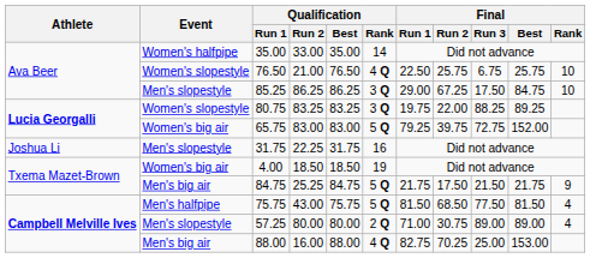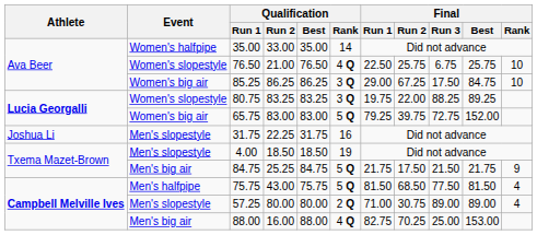 <table class="wikitable" style="font-size:90%">
 <tr>
 <th rowspan=2>Athlete</th>
 <th rowspan=2>Event</th>
 <th colspan=4>Qualification</th>
 <th colspan=5>Final</th>
 </tr>
 <tr style="font-size:95%">
 <th>Run 1</th>
 <th>Run 2</th>
 <th>Best</th>
 <th>Rank</th>
 <th>Run 1</th>
 <th>Run 2</th>
 <th>Run 3</th>
 <th>Best</th>
 <th>Rank</th>
 </tr>
 <tr align=center>
 <td align=left rowspan=3><a href='#'>Ava Beer</a></td>
 <td align=left><a href='#'>Women's halfpipe</a></td>
 <td>35.00</td>
 <td>33.00</td>
 <td>35.00</td>
 <td>14</td>
 <td colspan=5>Did not advance</td>
 </tr>
 <tr align=center>
 <td align=left><a href='#'>Women's slopestyle</a></td>
 <td>76.50</td>
 <td>21.00</td>
 <td>76.50</td>
 <td>4 <strong>Q</strong></td>
 <td>22.50</td>
 <td>25.75</td>
 <td>6.75</td>
 <td>25.75</td>
 <td>10</td>
 </tr>
 <tr align=center>
-<td align=left><a href='#'>Men's slopestyle</a></td>
+<td align=left><a href='#'>Women's big air</a></td>
 <td>85.25</td>
 <td>86.25</td>
 <td>86.25</td>
 <td>3 <strong>Q</strong></td>
 <td>29.00</td>
 <td>67.25</td>
 <td>17.50</td>
 <td>84.75</td>
 <td>10</td>
 </tr>
 <tr align=center>
 <td align=left rowspan=2><strong><a href='#'>Lucia Georgalli</a></strong></td>
 <td align=left><a href='#'>Women's slopestyle</a></td>
 <td>80.75</td>
 <td>83.25</td>
 <td>83.25</td>
 <td>3 <strong>Q</strong></td>
 <td>19.75</td>
 <td>22.00</td>
 <td>88.25</td>
 <td>89.25</td>
 <td></td>
 </tr>
 <tr align=center>
 <td align=left><a href='#'>Women's big air</a></td>
 <td>65.75</td>
 <td>83.00</td>
 <td>83.00</td>
 <td>5 <strong>Q</strong></td>
 <td>79.25</td>
 <td>39.75</td>
 <td>72.75</td>
 <td>152.00</td>
 <td></td>
 </tr>
 <tr align=center>
 <td align=left><a href='#'>Joshua Li</a></td>
 <td align=left><a href='#'>Men's slopestyle</a></td>
 <td>31.75</td>
 <td>22.25</td>
 <td>31.75</td>
 <td>16</td>
 <td colspan=5>Did not advance</td>
 </tr>
 <tr align=center>
 <td align=left rowspan=2><a href='#'>Txema Mazet-Brown</a></td>
-<td align=left><a href='#'>Women's big air</a></td>
+<td align=left><a href='#'>Men's slopestyle</a></td>
 <td>4.00</td>
 <td>18.50</td>
 <td>18.50</td>
 <td>19</td>
 <td colspan=5>Did not advance</td>
 </tr>
 <tr align=center>
 <td align=left><a href='#'>Men's big air</a></td>
 <td>84.75</td>
 <td>25.25</td>
 <td>84.75</td>
 <td>5 <strong>Q</strong></td>
 <td>21.75</td>
 <td>17.50</td>
 <td>21.50</td>
 <td>21.75</td>
 <td>9</td>
 </tr>
 <tr align=center>
 <td align=left rowspan=3><strong><a href='#'>Campbell Melville Ives</a></strong></td>
 <td align=left><a href='#'>Men's halfpipe</a></td>
 <td>75.75</td>
 <td>43.00</td>
 <td>75.75</td>
 <td>5 <strong>Q</strong></td>
 <td>81.50</td>
 <td>68.50</td>
 <td>77.50</td>
 <td>81.50</td>
 <td>4</td>
 </tr>
 <tr align=center>
 <td align=left><a href='#'>Men's slopestyle</a></td>
 <td>57.25</td>
 <td>80.00</td>
 <td>80.00</td>
 <td>2 <strong>Q</strong></td>
 <td>71.00</td>
 <td>30.75</td>
 <td>89.00</td>
 <td>89.00</td>
 <td>4</td>
 </tr>
 <tr align=center>
 <td align=left><a href='#'>Men's big air</a></td>
 <td>88.00</td>
 <td>16.00</td>
 <td>88.00</td>
 <td>4 <strong>Q</strong></td>
 <td>82.75</td>
 <td>70.25</td>
 <td>25.00</td>
 <td>153.00</td>
 <td></td>
 </tr>
 </table>
